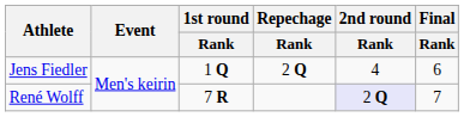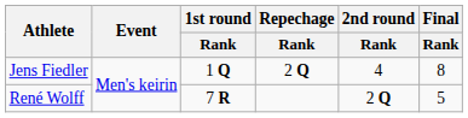 <table class=wikitable style="font-size:90%">
 <tr>
 <th rowspan="2">Athlete</th>
 <th rowspan="2">Event</th>
 <th>1st round</th>
 <th>Repechage</th>
 <th>2nd round</th>
 <th>Final</th>
 </tr>
 <tr style="font-size:95%">
 <th>Rank</th>
 <th>Rank</th>
 <th>Rank</th>
 <th>Rank</th>
 </tr>
 <tr align=center>
 <td align=left><a href='#'>Jens Fiedler</a></td>
 <td align=left rowspan=2><a href='#'>Men's keirin</a></td>
 <td>1 <strong>Q</strong></td>
 <td>2 <strong>Q</strong></td>
 <td>4</td>
-<td>6</td>
+<td>8</td>
 </tr>
 <tr align=center>
 <td align=left><a href='#'>René Wolff</a></td>
 <td>7 <strong>R</strong></td>
 <td></td>
-<td style="background: lavender;">2 <strong>Q</strong></td>
-<td>7</td>
+<td>2 <strong>Q</strong></td>
+<td>5</td>
 </tr>
 </table>
